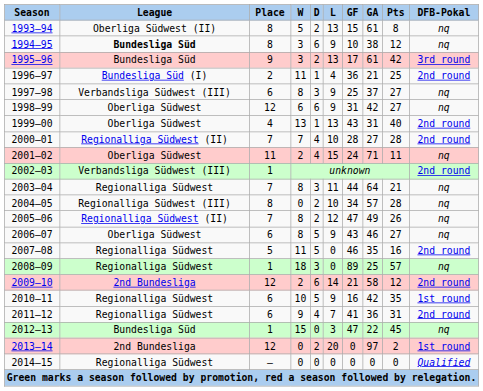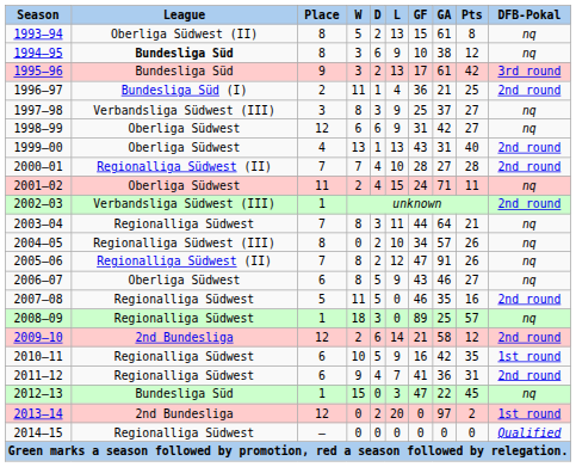 <table class="wikitable">
 <tr>
 <th style="background:#ABCDEF;">Season</th>
 <th style="background:#ABCDEF;">League</th>
 <th style="background:#ABCDEF;">Place</th>
 <th style="background:#ABCDEF;">W</th>
 <th style="background:#ABCDEF;">D</th>
 <th style="background:#ABCDEF;">L</th>
 <th style="background:#ABCDEF;">GF</th>
 <th style="background:#ABCDEF;">GA</th>
 <th style="background:#ABCDEF;">Pts</th>
 <th style="background:#ABCDEF;">DFB-Pokal</th>
 </tr>
 <tr align="center">
 <td><a href='#'>1993–94</a></td>
 <td>Oberliga Südwest (II)</td>
 <td>8</td>
 <td>5</td>
 <td>2</td>
 <td>13</td>
 <td>15</td>
 <td>61</td>
 <td>8</td>
 <td><em>nq</em></td>
 </tr>
 <tr align="center">
 <td><a href='#'>1994–95</a></td>
 <td><strong>Bundesliga Süd</strong></td>
 <td>8</td>
 <td>3</td>
 <td>6</td>
 <td>9</td>
 <td>10</td>
 <td>38</td>
 <td>12</td>
 <td><em>nq</em></td>
 </tr>
 <tr align="center" style="background:#ffcccc;">
 <td><a href='#'>1995–96</a></td>
 <td>Bundesliga Süd</td>
 <td>9</td>
 <td>3</td>
 <td>2</td>
 <td>13</td>
 <td>17</td>
 <td>61</td>
 <td>42</td>
 <td><a href='#'>3rd round</a></td>
 </tr>
 <tr align="center">
 <td>1996–97</td>
 <td><a href='#'>Bundesliga Süd</a> (I)</td>
 <td>2</td>
 <td>11</td>
 <td>1</td>
 <td>4</td>
 <td>36</td>
 <td>21</td>
 <td>25</td>
 <td><a href='#'>2nd round</a></td>
 </tr>
 <tr align="center">
 <td>1997–98</td>
 <td>Verbandsliga Südwest (III)</td>
-<td>6</td>
+<td>3</td>
 <td>8</td>
 <td>3</td>
 <td>9</td>
 <td>25</td>
 <td>37</td>
 <td>27</td>
 <td><em>nq</em></td>
 </tr>
 <tr align=center>
 <td>1998–99</td>
 <td>Oberliga Südwest</td>
 <td>12</td>
 <td>6</td>
 <td>6</td>
 <td>9</td>
 <td>31</td>
 <td>42</td>
 <td>27</td>
 <td><em>nq</em></td>
 </tr>
 <tr align="center">
 <td>1999–00</td>
 <td>Oberliga Südwest</td>
 <td>4</td>
 <td>13</td>
 <td>1</td>
 <td>13</td>
 <td>43</td>
 <td>31</td>
 <td>40</td>
 <td><a href='#'>2nd round</a></td>
 </tr>
 <tr align="center">
 <td>2000–01</td>
 <td><a href='#'>Regionalliga Südwest</a> (II)</td>
 <td>7</td>
 <td>7</td>
 <td>4</td>
 <td>10</td>
 <td>28</td>
 <td>27</td>
 <td>28</td>
 <td><a href='#'>2nd round</a></td>
 </tr>
 <tr align="center" style="background:#ffcccc;">
 <td>2001–02</td>
 <td>Oberliga Südwest</td>
 <td>11</td>
 <td>2</td>
 <td>4</td>
 <td>15</td>
 <td>24</td>
 <td>71</td>
 <td>11</td>
 <td><em>nq</em></td>
 </tr>
 <tr align="center"  style="background:#ccffcc;">
 <td>2002–03</td>
 <td>Verbandsliga Südwest (III)</td>
 <td>1</td>
 <td colspan=6><em>unknown</em></td>
 <td><a href='#'>2nd round</a></td>
 </tr>
 <tr align="center">
 <td>2003–04</td>
 <td>Regionalliga Südwest</td>
 <td>7</td>
 <td>8</td>
 <td>3</td>
 <td>11</td>
 <td>44</td>
 <td>64</td>
 <td>21</td>
 <td><em>nq</em></td>
 </tr>
 <tr align=center>
 <td>2004–05</td>
 <td>Regionalliga Südwest (III)</td>
 <td>8</td>
 <td>0</td>
 <td>2</td>
 <td>10</td>
 <td>34</td>
 <td>57</td>
-<td>28</td>
+<td>26</td>
 <td><em>nq</em></td>
 </tr>
 <tr align="center">
 <td>2005–06</td>
 <td><a href='#'>Regionalliga Südwest</a> (II)</td>
 <td>7</td>
 <td>8</td>
 <td>2</td>
 <td>12</td>
 <td>47</td>
-<td>49</td>
+<td>91</td>
 <td>26</td>
 <td><em>nq</em></td>
 </tr>
 <tr align="center">
 <td>2006–07</td>
 <td>Oberliga Südwest</td>
 <td>6</td>
 <td>8</td>
 <td>5</td>
 <td>9</td>
 <td>43</td>
 <td>46</td>
 <td>27</td>
 <td><em>nq</em></td>
 </tr>
 <tr align="center">
 <td>2007–08</td>
 <td>Regionalliga Südwest</td>
 <td>5</td>
 <td>11</td>
 <td>5</td>
 <td>0</td>
 <td>46</td>
 <td>35</td>
 <td>16</td>
 <td><a href='#'>2nd round</a></td>
 </tr>
 <tr align="center" style="background:#ccffcc;">
 <td>2008–09</td>
 <td>Regionalliga Südwest</td>
 <td>1</td>
 <td>18</td>
 <td>3</td>
 <td>0</td>
 <td>89</td>
 <td>25</td>
 <td>57</td>
 <td><em>nq</em></td>
 </tr>
 <tr align="center" style="background:#ffcccc;">
 <td><a href='#'>2009–10</a></td>
 <td><a href='#'>2nd Bundesliga</a></td>
 <td>12</td>
 <td>2</td>
 <td>6</td>
 <td>14</td>
 <td>21</td>
 <td>58</td>
 <td>12</td>
 <td><a href='#'>2nd round</a></td>
 </tr>
 <tr align="center">
 <td>2010–11</td>
 <td>Regionalliga Südwest</td>
 <td>6</td>
 <td>10</td>
 <td>5</td>
 <td>9</td>
 <td>16</td>
 <td>42</td>
 <td>35</td>
 <td><a href='#'>1st round</a></td>
 </tr>
 <tr align="center">
 <td>2011–12</td>
 <td>Regionalliga Südwest</td>
 <td>6</td>
 <td>9</td>
 <td>4</td>
 <td>7</td>
 <td>41</td>
 <td>36</td>
 <td>31</td>
 <td><a href='#'>2nd round</a></td>
 </tr>
 <tr align="center" style="background:#ccffcc;">
 <td>2012–13</td>
 <td>Bundesliga Süd</td>
 <td>1</td>
 <td>15</td>
 <td>0</td>
 <td>3</td>
 <td>47</td>
 <td>22</td>
 <td>45</td>
 <td><em>nq</em></td>
 </tr>
 <tr align="center" style="background:#ffcccc;">
 <td><a href='#'>2013–14</a></td>
 <td>2nd Bundesliga</td>
 <td>12</td>
 <td>0</td>
 <td>2</td>
 <td>20</td>
 <td>0</td>
 <td>97</td>
 <td>2</td>
 <td><a href='#'>1st round</a></td>
 </tr>
 <tr align="center">
 <td>2014–15</td>
 <td>Regionalliga Südwest</td>
 <td>—</td>
 <td>0</td>
 <td>0</td>
 <td>0</td>
 <td>0</td>
 <td>0</td>
 <td>0</td>
 <td><em><a href='#'>Qualified</a></em></td>
 </tr>
 <tr style="background:#ABCDEF;">
 <td colspan="10" align="center"><strong>Green marks a season followed by promotion, red a season followed by relegation.</strong></td>
 </tr>
 </table>
